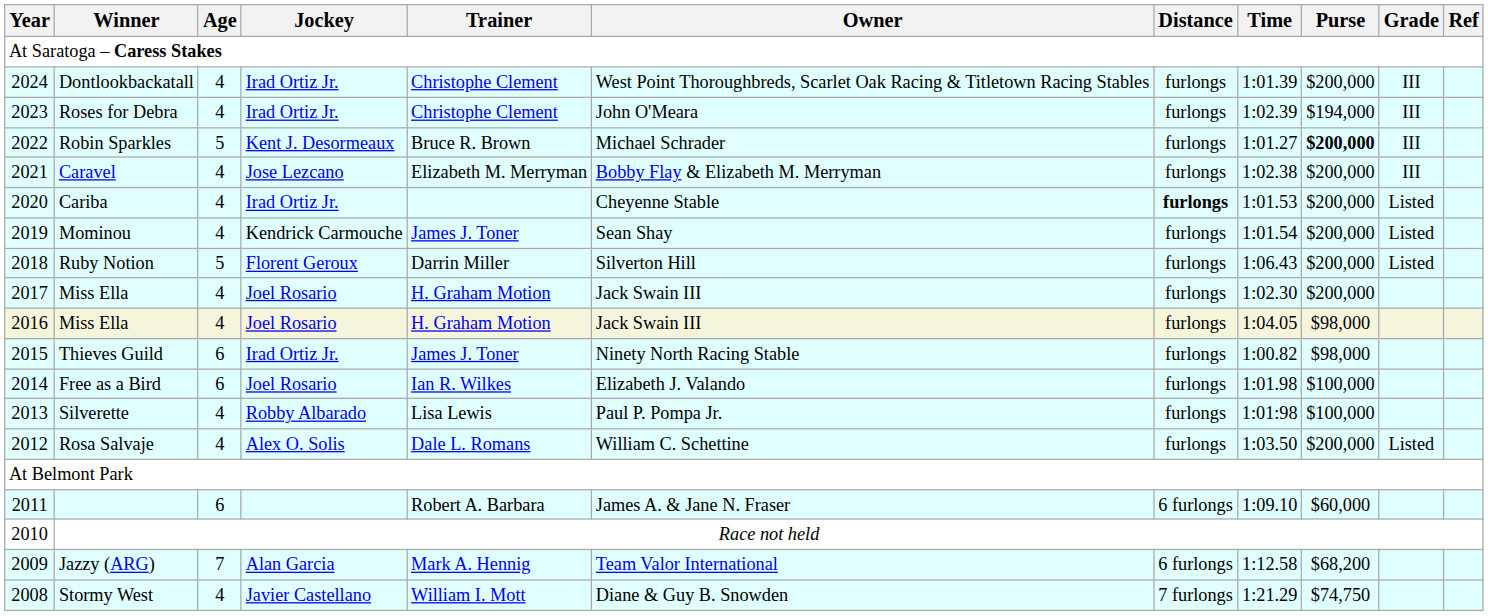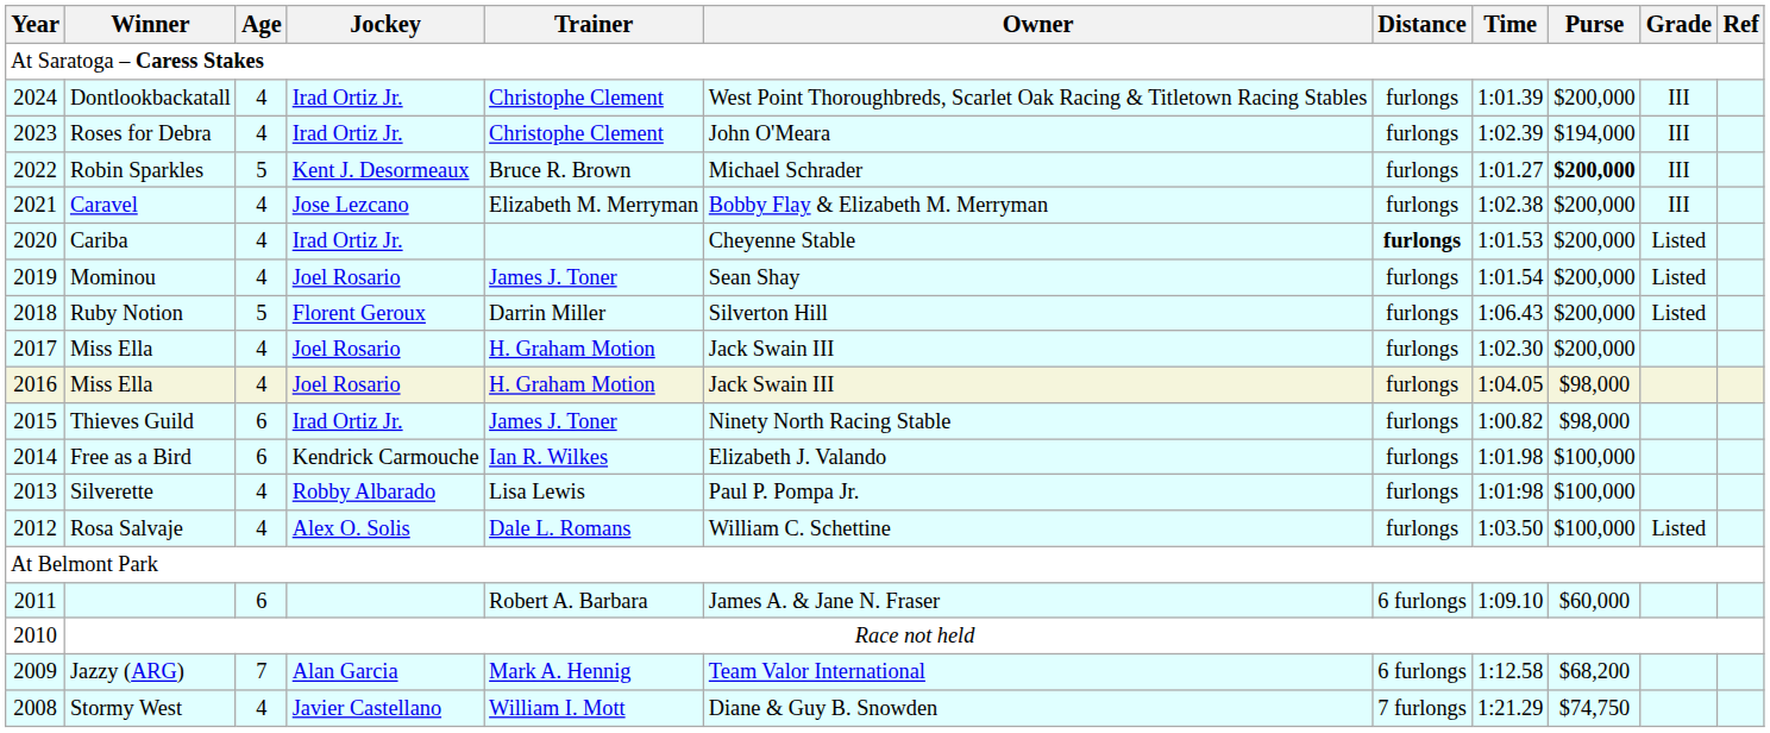 <table class="wikitable sortable">
 <tr>
 <th>Year</th>
 <th>Winner</th>
 <th>Age</th>
 <th>Jockey</th>
 <th>Trainer</th>
 <th>Owner</th>
 <th>Distance</th>
 <th>Time</th>
 <th>Purse</th>
 <th>Grade</th>
 <th>Ref</th>
 </tr>
 <tr style="font-size:90%; background-color:white">
 <td align="left" colspan=11>At Saratoga – <strong>Caress Stakes</strong></td>
 </tr>
 <tr style="font-size:90%; background-color:lightcyan">
 <td align=center>2024</td>
 <td>Dontlookbackatall</td>
 <td align=center>4</td>
 <td><a href='#'>Irad Ortiz Jr.</a></td>
 <td><a href='#'>Christophe Clement</a></td>
 <td>West Point Thoroughbreds, Scarlet Oak Racing & Titletown Racing Stables</td>
 <td align=center> furlongs</td>
 <td align=center>1:01.39</td>
 <td align=center>$200,000</td>
 <td align=center>III</td>
 <td></td>
 </tr>
 <tr style="font-size:90%; background-color:lightcyan">
 <td align=center>2023</td>
 <td>Roses for Debra</td>
 <td align=center>4</td>
 <td><a href='#'>Irad Ortiz Jr.</a></td>
 <td><a href='#'>Christophe Clement</a></td>
 <td>John O'Meara</td>
 <td align=center> furlongs</td>
 <td align=center>1:02.39</td>
 <td align=center>$194,000</td>
 <td align=center>III</td>
 <td></td>
 </tr>
 <tr style="font-size:90%; background-color:lightcyan">
 <td align=center>2022</td>
 <td>Robin Sparkles</td>
 <td align=center>5</td>
 <td><a href='#'>Kent J. Desormeaux </a></td>
 <td>Bruce R. Brown</td>
 <td>Michael Schrader</td>
 <td align=center> furlongs</td>
 <td align=center>1:01.27</td>
 <td align=center><strong>$200,000</strong></td>
 <td align=center>III</td>
 <td></td>
 </tr>
 <tr style="font-size:90%; background-color:lightcyan">
 <td align=center>2021</td>
 <td><a href='#'>Caravel</a></td>
 <td align=center>4</td>
 <td><a href='#'>Jose Lezcano</a></td>
 <td>Elizabeth M. Merryman</td>
 <td><a href='#'>Bobby Flay</a> & Elizabeth M. Merryman</td>
 <td align=center> furlongs</td>
 <td align=center>1:02.38</td>
 <td align=center>$200,000</td>
 <td align=center>III</td>
 <td></td>
 </tr>
 <tr style="font-size:90%; background-color:lightcyan">
 <td align=center>2020</td>
 <td>Cariba</td>
 <td align=center>4</td>
 <td><a href='#'>Irad Ortiz Jr.</a></td>
 <td></td>
 <td>Cheyenne Stable</td>
 <td align=center><strong> furlongs</strong></td>
 <td align=center>1:01.53</td>
 <td align=center>$200,000</td>
 <td align=center>Listed</td>
 <td></td>
 </tr>
 <tr style="font-size:90%; background-color:lightcyan">
 <td align=center>2019</td>
 <td>Mominou</td>
 <td align=center>4</td>
-<td>Kendrick Carmouche</td>
+<td><a href='#'>Joel Rosario</a></td>
 <td><a href='#'>James J. Toner</a></td>
 <td>Sean Shay</td>
 <td align=center> furlongs</td>
 <td align=center>1:01.54</td>
 <td align=center>$200,000</td>
 <td align=center>Listed</td>
 <td></td>
 </tr>
 <tr style="font-size:90%; background-color:lightcyan">
 <td align=center>2018</td>
 <td>Ruby Notion</td>
 <td align=center>5</td>
 <td><a href='#'>Florent Geroux</a></td>
 <td>Darrin Miller</td>
 <td>Silverton Hill</td>
 <td align=center> furlongs</td>
 <td align=center>1:06.43</td>
 <td align=center>$200,000</td>
 <td align=center>Listed</td>
 <td></td>
 </tr>
 <tr style="font-size:90%; background-color:lightcyan">
 <td align=center>2017</td>
 <td>Miss Ella</td>
 <td align=center>4</td>
 <td><a href='#'>Joel Rosario</a></td>
 <td><a href='#'>H. Graham Motion</a></td>
 <td>Jack Swain III</td>
 <td align=center> furlongs</td>
 <td align=center>1:02.30</td>
 <td align=center>$200,000</td>
 <td align=center></td>
 <td></td>
 </tr>
 <tr style="font-size:90%; background-color:beige">
 <td align=center>2016</td>
 <td>Miss Ella</td>
 <td align=center>4</td>
 <td><a href='#'>Joel Rosario</a></td>
 <td><a href='#'>H. Graham Motion</a></td>
 <td>Jack Swain III</td>
 <td align=center> furlongs</td>
 <td align=center>1:04.05</td>
 <td align=center>$98,000</td>
 <td align=center></td>
 <td></td>
 </tr>
 <tr style="font-size:90%; background-color:lightcyan">
 <td align=center>2015</td>
 <td>Thieves Guild</td>
 <td align=center>6</td>
 <td><a href='#'>Irad Ortiz Jr.</a></td>
 <td><a href='#'>James J. Toner</a></td>
 <td>Ninety North Racing Stable</td>
 <td align=center> furlongs</td>
 <td align=center>1:00.82</td>
 <td align=center>$98,000</td>
 <td align=center></td>
 <td></td>
 </tr>
 <tr style="font-size:90%; background-color:lightcyan">
 <td align=center>2014</td>
 <td>Free as a Bird</td>
 <td align=center>6</td>
-<td><a href='#'>Joel Rosario</a></td>
+<td>Kendrick Carmouche</td>
 <td><a href='#'>Ian R. Wilkes</a></td>
 <td>Elizabeth J. Valando</td>
 <td align=center> furlongs</td>
 <td align=center>1:01.98</td>
 <td align=center>$100,000</td>
 <td align=center></td>
 <td></td>
 </tr>
 <tr style="font-size:90%; background-color:lightcyan">
 <td align=center>2013</td>
 <td>Silverette</td>
 <td align=center>4</td>
 <td><a href='#'>Robby Albarado</a></td>
 <td>Lisa Lewis</td>
 <td>Paul P. Pompa Jr.</td>
 <td align=center> furlongs</td>
 <td align=center>1:01:98</td>
 <td align=center>$100,000</td>
 <td align=center></td>
 <td></td>
 </tr>
 <tr style="font-size:90%; background-color:lightcyan">
 <td align=center>2012</td>
 <td>Rosa Salvaje</td>
 <td align=center>4</td>
 <td><a href='#'>Alex O. Solis</a></td>
 <td><a href='#'>Dale L. Romans</a></td>
 <td>William C. Schettine</td>
 <td align=center> furlongs</td>
 <td align=center>1:03.50</td>
-<td align=center>$200,000</td>
+<td align=center>$100,000</td>
 <td align=center>Listed</td>
 <td></td>
 </tr>
 <tr style="font-size:90%; background-color:white">
 <td align="left" colspan=11>At Belmont Park</td>
 </tr>
 <tr style="font-size:90%; background-color:lightcyan">
 <td align=center>2011</td>
 <td></td>
 <td align=center>6</td>
 <td></td>
 <td>Robert A. Barbara</td>
 <td>James A. & Jane N. Fraser</td>
 <td align=center>6 furlongs</td>
 <td align=center>1:09.10</td>
 <td align=center>$60,000</td>
 <td align=center></td>
 <td></td>
 </tr>
 <tr style="font-size:90%; background-color:white">
 <td align="center">2010</td>
 <td align="center" colspan=10><em>Race not held</em></td>
 </tr>
 <tr style="font-size:90%; background-color:lightcyan">
 <td align=center>2009</td>
 <td>Jazzy (<a href='#'>ARG</a>)</td>
 <td align=center>7</td>
 <td><a href='#'>Alan Garcia</a></td>
 <td><a href='#'>Mark A. Hennig</a></td>
 <td><a href='#'>Team Valor International</a></td>
 <td align=center>6 furlongs</td>
 <td align=center>1:12.58</td>
 <td align=center>$68,200</td>
 <td align=center></td>
 <td></td>
 </tr>
 <tr style="font-size:90%; background-color:lightcyan">
 <td align=center>2008</td>
 <td>Stormy West</td>
 <td align=center>4</td>
 <td><a href='#'>Javier Castellano</a></td>
 <td><a href='#'>William I. Mott</a></td>
 <td>Diane & Guy B. Snowden</td>
 <td align=center>7 furlongs</td>
 <td align=center>1:21.29</td>
 <td align=center>$74,750</td>
 <td align=center></td>
 <td></td>
 </tr>
 </table>
